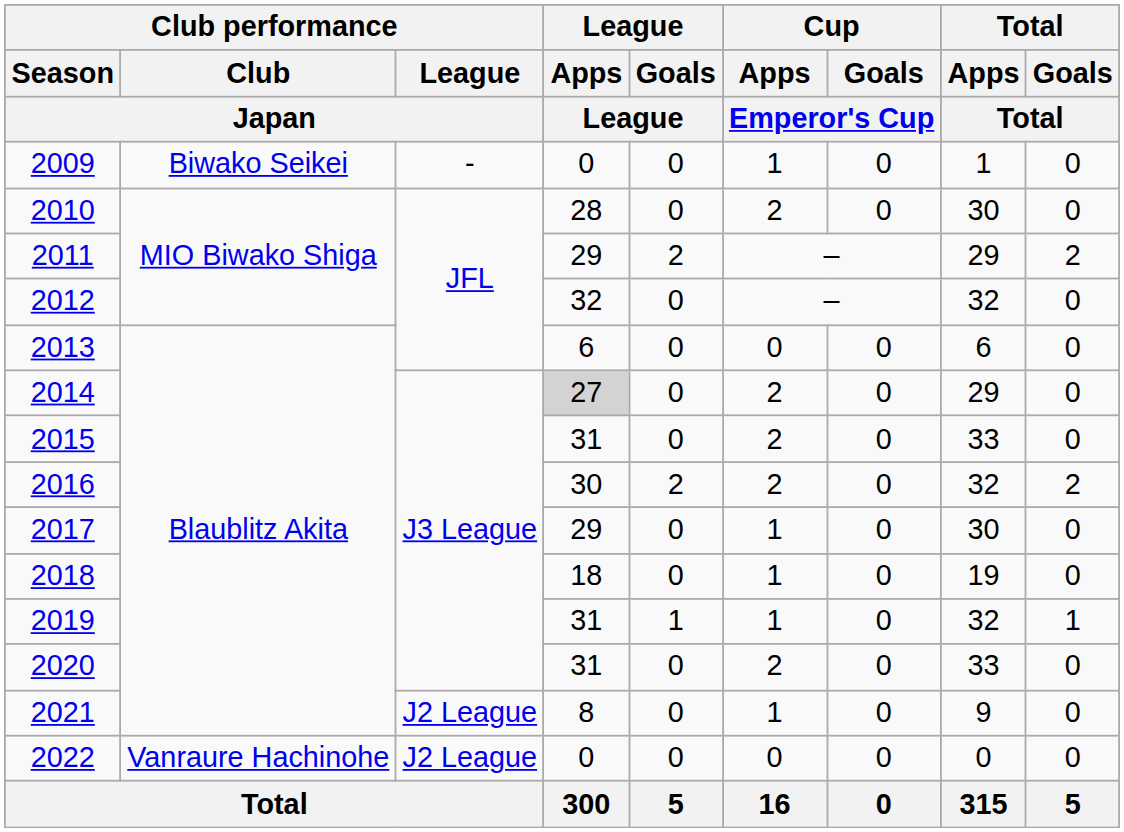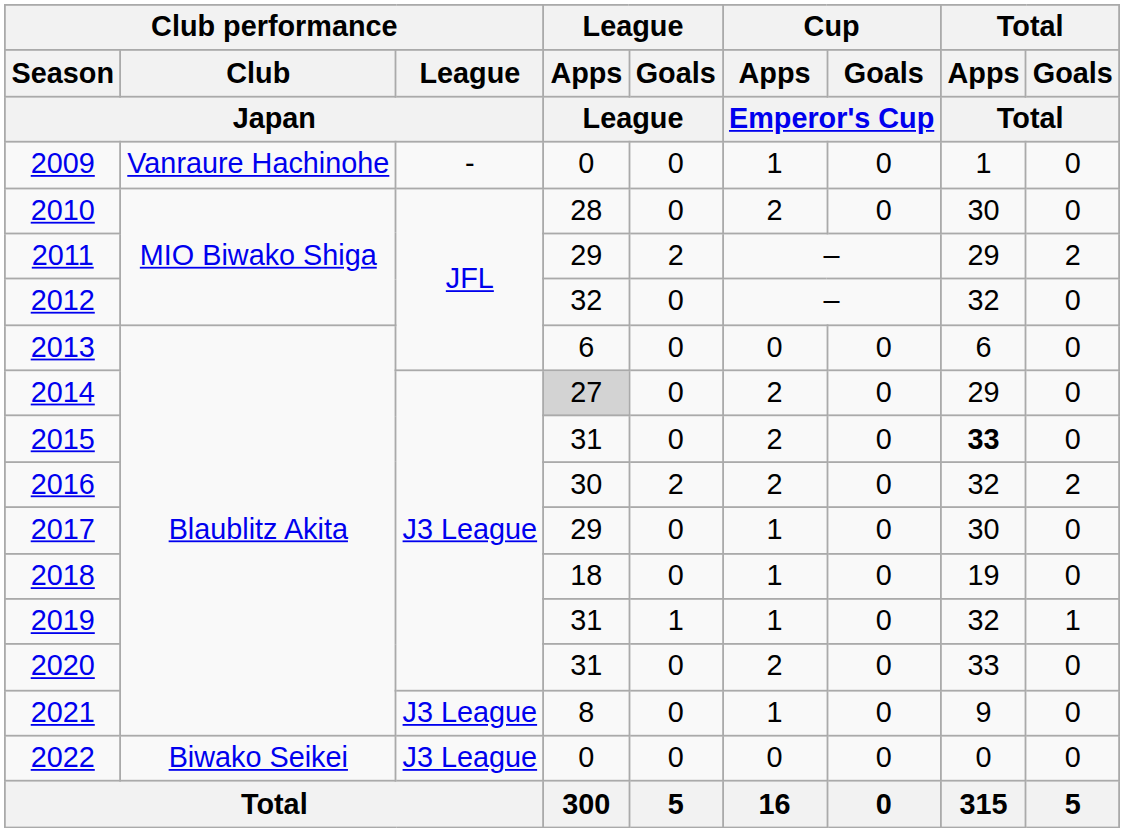 <table class="wikitable" style="text-align:center;">
 <tr>
 <th colspan=3>Club performance</th>
 <th colspan=2>League</th>
 <th colspan=2>Cup</th>
 <th colspan=2>Total</th>
 </tr>
 <tr>
 <th>Season</th>
 <th>Club</th>
 <th>League</th>
 <th>Apps</th>
 <th>Goals</th>
 <th>Apps</th>
 <th>Goals</th>
 <th>Apps</th>
 <th>Goals</th>
 </tr>
 <tr>
 <th colspan=3>Japan</th>
 <th colspan=2>League</th>
 <th colspan=2><a href='#'>Emperor's Cup</a></th>
 <th colspan=2>Total</th>
 </tr>
 <tr>
 <td><a href='#'>2009</a></td>
-<td><a href='#'>Biwako Seikei</a></td>
+<td><a href='#'>Vanraure Hachinohe</a></td>
 <td>-</td>
 <td>0</td>
 <td>0</td>
 <td>1</td>
 <td>0</td>
 <td>1</td>
 <td>0</td>
 </tr>
 <tr>
 <td><a href='#'>2010</a></td>
 <td rowspan="3"><a href='#'>MIO Biwako Shiga</a></td>
 <td rowspan="4"><a href='#'>JFL</a></td>
 <td>28</td>
 <td>0</td>
 <td>2</td>
 <td>0</td>
 <td>30</td>
 <td>0</td>
 </tr>
 <tr>
 <td><a href='#'>2011</a></td>
 <td>29</td>
 <td>2</td>
 <td colspan="2">–</td>
 <td>29</td>
 <td>2</td>
 </tr>
 <tr>
 <td><a href='#'>2012</a></td>
 <td>32</td>
 <td>0</td>
 <td colspan="2">–</td>
 <td>32</td>
 <td>0</td>
 </tr>
 <tr>
 <td><a href='#'>2013</a></td>
 <td rowspan="9"><a href='#'>Blaublitz Akita</a></td>
 <td>6</td>
 <td>0</td>
 <td>0</td>
 <td>0</td>
 <td>6</td>
 <td>0</td>
 </tr>
 <tr>
 <td><a href='#'>2014</a></td>
 <td rowspan="7"><a href='#'>J3 League</a></td>
 <td style="background: lightgrey;">27</td>
 <td>0</td>
 <td>2</td>
 <td>0</td>
 <td>29</td>
 <td>0</td>
 </tr>
 <tr>
 <td><a href='#'>2015</a></td>
 <td>31</td>
 <td>0</td>
 <td>2</td>
 <td>0</td>
-<td>33</td>
+<td><strong>33</strong></td>
 <td>0</td>
 </tr>
 <tr>
 <td><a href='#'>2016</a></td>
 <td>30</td>
 <td>2</td>
 <td>2</td>
 <td>0</td>
 <td>32</td>
 <td>2</td>
 </tr>
 <tr>
 <td><a href='#'>2017</a></td>
 <td>29</td>
 <td>0</td>
 <td>1</td>
 <td>0</td>
 <td>30</td>
 <td>0</td>
 </tr>
 <tr>
 <td><a href='#'>2018</a></td>
 <td>18</td>
 <td>0</td>
 <td>1</td>
 <td>0</td>
 <td>19</td>
 <td>0</td>
 </tr>
 <tr>
 <td><a href='#'>2019</a></td>
 <td>31</td>
 <td>1</td>
 <td>1</td>
 <td>0</td>
 <td>32</td>
 <td>1</td>
 </tr>
 <tr>
 <td><a href='#'>2020</a></td>
 <td>31</td>
 <td>0</td>
 <td>2</td>
 <td>0</td>
 <td>33</td>
 <td>0</td>
 </tr>
 <tr>
 <td><a href='#'>2021</a></td>
-<td><a href='#'>J2 League</a></td>
+<td><a href='#'>J3 League</a></td>
 <td>8</td>
 <td>0</td>
 <td>1</td>
 <td>0</td>
 <td>9</td>
 <td>0</td>
 </tr>
 <tr>
 <td><a href='#'>2022</a></td>
-<td><a href='#'>Vanraure Hachinohe</a></td>
-<td><a href='#'>J2 League</a></td>
+<td><a href='#'>Biwako Seikei</a></td>
+<td><a href='#'>J3 League</a></td>
 <td>0</td>
 <td>0</td>
 <td>0</td>
 <td>0</td>
 <td>0</td>
 <td>0</td>
 </tr>
 <tr>
 <th colspan=3>Total</th>
 <th>300</th>
 <th>5</th>
 <th>16</th>
 <th>0</th>
 <th>315</th>
 <th>5</th>
 </tr>
 </table>
